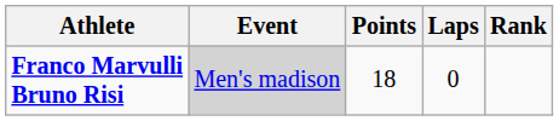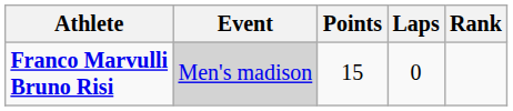 <table class=wikitable style="font-size:90%">
 <tr>
 <th>Athlete</th>
 <th>Event</th>
 <th>Points</th>
 <th>Laps</th>
 <th>Rank</th>
 </tr>
 <tr align=center>
 <td align=left><strong><a href='#'>Franco Marvulli</a><br><a href='#'>Bruno Risi</a></strong></td>
 <td align=left style="background: lightgrey;"><a href='#'>Men's madison</a></td>
-<td>18</td>
+<td>15</td>
 <td>0</td>
 <td></td>
 </tr>
 </table>
